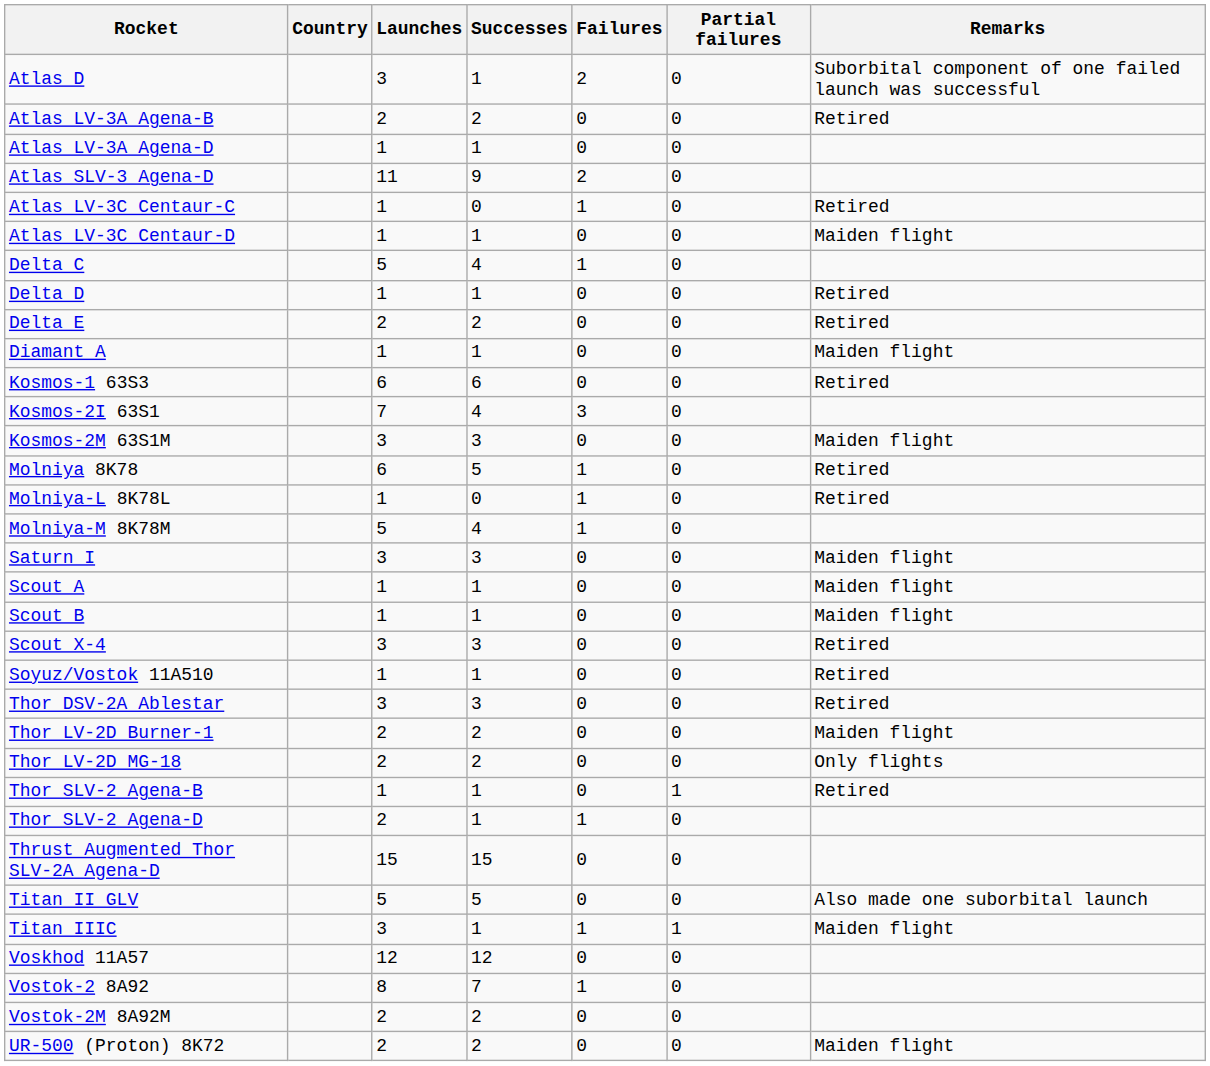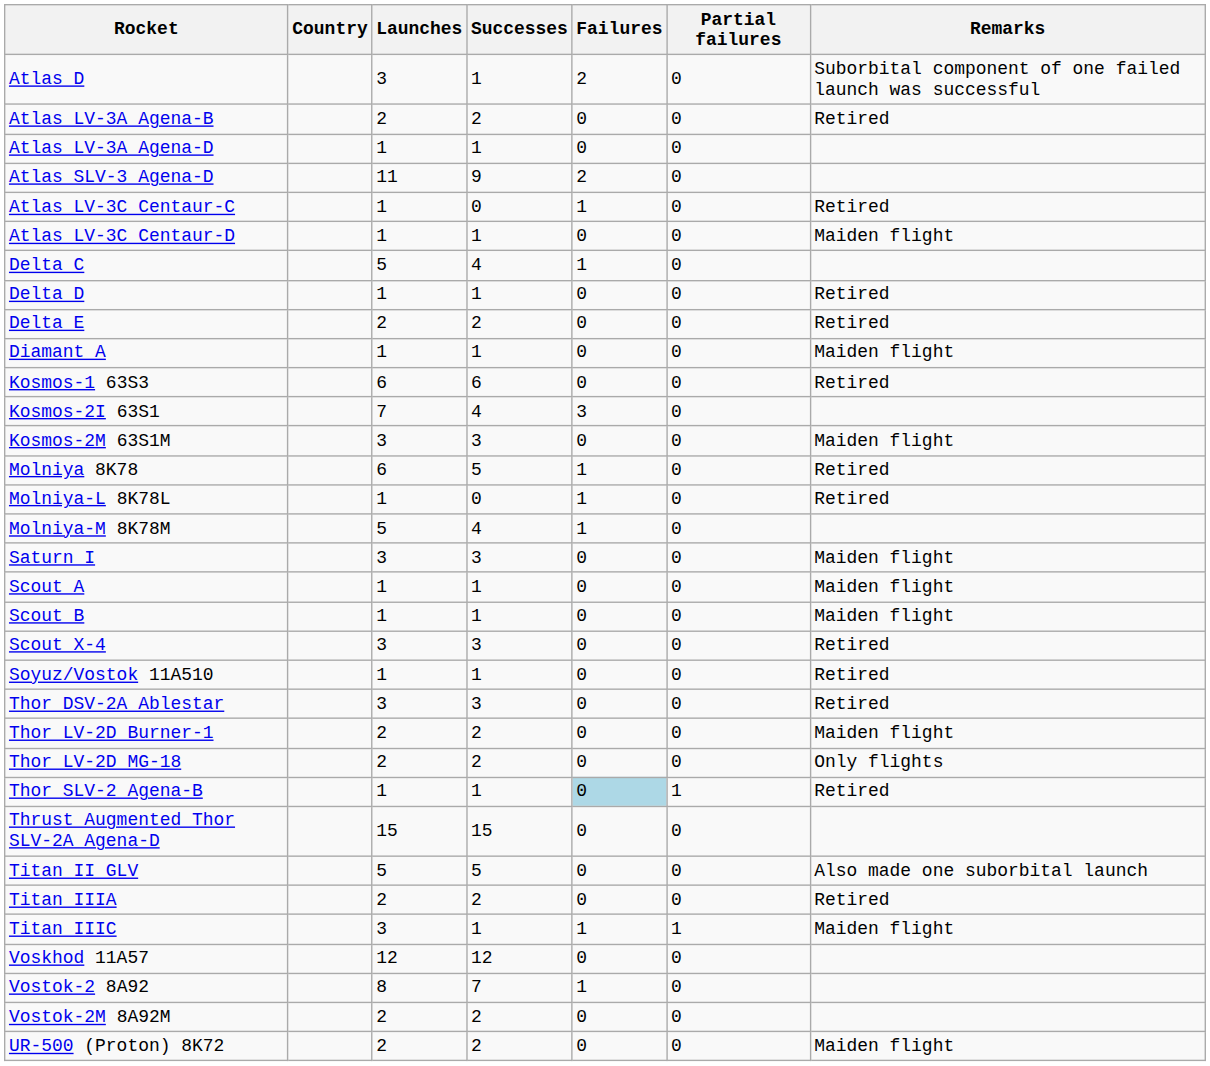 <table class="wikitable sortable">
 <tr>
 <th>Rocket</th>
 <th>Country</th>
 <th>Launches</th>
 <th>Successes</th>
 <th>Failures</th>
 <th>Partial failures</th>
 <th>Remarks</th>
 </tr>
 <tr>
 <td><a href='#'>Atlas D</a></td>
 <td></td>
 <td>3</td>
 <td>1</td>
 <td>2</td>
 <td>0</td>
 <td>Suborbital component of one failed launch was successful</td>
 </tr>
 <tr>
 <td><a href='#'>Atlas LV-3A Agena-B</a></td>
 <td></td>
 <td>2</td>
 <td>2</td>
 <td>0</td>
 <td>0</td>
 <td>Retired</td>
 </tr>
 <tr>
 <td><a href='#'>Atlas LV-3A Agena-D</a></td>
 <td></td>
 <td>1</td>
 <td>1</td>
 <td>0</td>
 <td>0</td>
 <td></td>
 </tr>
 <tr>
 <td><a href='#'>Atlas SLV-3 Agena-D</a></td>
 <td></td>
 <td>11</td>
 <td>9</td>
 <td>2</td>
 <td>0</td>
 <td></td>
 </tr>
 <tr>
 <td><a href='#'>Atlas LV-3C Centaur-C</a></td>
 <td></td>
 <td>1</td>
 <td>0</td>
 <td>1</td>
 <td>0</td>
 <td>Retired</td>
 </tr>
 <tr>
 <td><a href='#'>Atlas LV-3C Centaur-D</a></td>
 <td></td>
 <td>1</td>
 <td>1</td>
 <td>0</td>
 <td>0</td>
 <td>Maiden flight</td>
 </tr>
 <tr>
 <td><a href='#'>Delta C</a></td>
 <td></td>
 <td>5</td>
 <td>4</td>
 <td>1</td>
 <td>0</td>
 <td></td>
 </tr>
 <tr>
 <td><a href='#'>Delta D</a></td>
 <td></td>
 <td>1</td>
 <td>1</td>
 <td>0</td>
 <td>0</td>
 <td>Retired</td>
 </tr>
 <tr>
 <td><a href='#'>Delta E</a></td>
 <td></td>
 <td>2</td>
 <td>2</td>
 <td>0</td>
 <td>0</td>
 <td>Retired</td>
 </tr>
 <tr>
 <td><a href='#'>Diamant A</a></td>
 <td></td>
 <td>1</td>
 <td>1</td>
 <td>0</td>
 <td>0</td>
 <td>Maiden flight</td>
 </tr>
 <tr>
 <td><a href='#'>Kosmos-1</a> 63S3</td>
 <td></td>
 <td>6</td>
 <td>6</td>
 <td>0</td>
 <td>0</td>
 <td>Retired</td>
 </tr>
 <tr>
 <td><a href='#'>Kosmos-2I</a> 63S1</td>
 <td></td>
 <td>7</td>
 <td>4</td>
 <td>3</td>
 <td>0</td>
 <td></td>
 </tr>
 <tr>
 <td><a href='#'>Kosmos-2M</a> 63S1M</td>
 <td></td>
 <td>3</td>
 <td>3</td>
 <td>0</td>
 <td>0</td>
 <td>Maiden flight</td>
 </tr>
 <tr>
 <td><a href='#'>Molniya</a> 8K78</td>
 <td></td>
 <td>6</td>
 <td>5</td>
 <td>1</td>
 <td>0</td>
 <td>Retired</td>
 </tr>
 <tr>
 <td><a href='#'>Molniya-L</a> 8K78L</td>
 <td></td>
 <td>1</td>
 <td>0</td>
 <td>1</td>
 <td>0</td>
 <td>Retired</td>
 </tr>
 <tr>
 <td><a href='#'>Molniya-M</a> 8K78M</td>
 <td></td>
 <td>5</td>
 <td>4</td>
 <td>1</td>
 <td>0</td>
 <td></td>
 </tr>
 <tr>
 <td><a href='#'>Saturn I</a></td>
 <td></td>
 <td>3</td>
 <td>3</td>
 <td>0</td>
 <td>0</td>
 <td>Maiden flight</td>
 </tr>
 <tr>
 <td><a href='#'>Scout A</a></td>
 <td></td>
 <td>1</td>
 <td>1</td>
 <td>0</td>
 <td>0</td>
 <td>Maiden flight</td>
 </tr>
 <tr>
 <td><a href='#'>Scout B</a></td>
 <td></td>
 <td>1</td>
 <td>1</td>
 <td>0</td>
 <td>0</td>
 <td>Maiden flight</td>
 </tr>
 <tr>
 <td><a href='#'>Scout X-4</a></td>
 <td></td>
 <td>3</td>
 <td>3</td>
 <td>0</td>
 <td>0</td>
 <td>Retired</td>
 </tr>
 <tr>
 <td><a href='#'>Soyuz/Vostok</a> 11A510</td>
 <td></td>
 <td>1</td>
 <td>1</td>
 <td>0</td>
 <td>0</td>
 <td>Retired</td>
 </tr>
 <tr>
 <td><a href='#'>Thor DSV-2A Ablestar</a></td>
 <td></td>
 <td>3</td>
 <td>3</td>
 <td>0</td>
 <td>0</td>
 <td>Retired</td>
 </tr>
 <tr>
 <td><a href='#'>Thor LV-2D Burner-1</a></td>
 <td></td>
 <td>2</td>
 <td>2</td>
 <td>0</td>
 <td>0</td>
 <td>Maiden flight</td>
 </tr>
 <tr>
 <td><a href='#'>Thor LV-2D MG-18</a></td>
 <td></td>
 <td>2</td>
 <td>2</td>
 <td>0</td>
 <td>0</td>
 <td>Only flights</td>
 </tr>
 <tr>
 <td><a href='#'>Thor SLV-2 Agena-B</a></td>
 <td></td>
 <td>1</td>
 <td>1</td>
-<td>0</td>
+<td style="background: lightblue;">0</td>
 <td>1</td>
 <td>Retired</td>
-</tr>
-<tr>
-<td><a href='#'>Thor SLV-2 Agena-D</a></td>
-<td></td>
-<td>2</td>
-<td>1</td>
-<td>1</td>
-<td>0</td>
-<td></td>
 </tr>
 <tr>
 <td><a href='#'>Thrust Augmented Thor SLV-2A Agena-D</a></td>
 <td></td>
 <td>15</td>
 <td>15</td>
 <td>0</td>
 <td>0</td>
 <td></td>
 </tr>
 <tr>
 <td><a href='#'>Titan II GLV</a></td>
 <td></td>
 <td>5</td>
 <td>5</td>
 <td>0</td>
 <td>0</td>
 <td>Also made one suborbital launch</td>
+</tr>
+<tr>
+<td><a href='#'>Titan IIIA</a></td>
+<td></td>
+<td>2</td>
+<td>2</td>
+<td>0</td>
+<td>0</td>
+<td>Retired</td>
 </tr>
 <tr>
 <td><a href='#'>Titan IIIC</a></td>
 <td></td>
 <td>3</td>
 <td>1</td>
 <td>1</td>
 <td>1</td>
 <td>Maiden flight</td>
 </tr>
 <tr>
 <td><a href='#'>Voskhod</a> 11A57</td>
 <td></td>
 <td>12</td>
 <td>12</td>
 <td>0</td>
 <td>0</td>
 <td></td>
 </tr>
 <tr>
 <td><a href='#'>Vostok-2</a> 8A92</td>
 <td></td>
 <td>8</td>
 <td>7</td>
 <td>1</td>
 <td>0</td>
 <td></td>
 </tr>
 <tr>
 <td><a href='#'>Vostok-2M</a> 8A92M</td>
 <td></td>
 <td>2</td>
 <td>2</td>
 <td>0</td>
 <td>0</td>
 <td></td>
 </tr>
 <tr>
 <td><a href='#'>UR-500</a> (Proton) 8K72</td>
 <td></td>
 <td>2</td>
 <td>2</td>
 <td>0</td>
 <td>0</td>
 <td>Maiden flight</td>
 </tr>
 </table>
